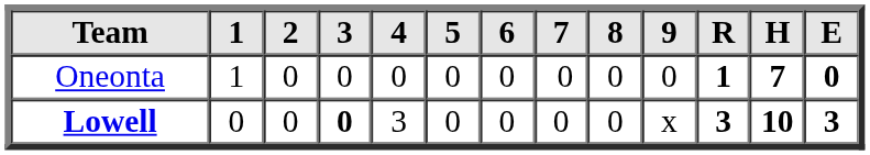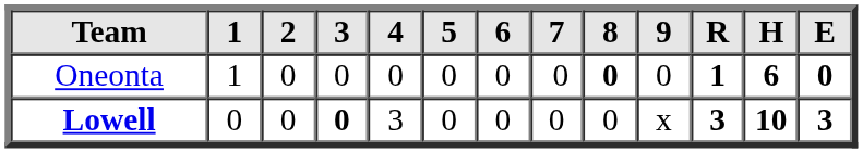 <table border=3 cellspacing=0 width=425 style="margin-left:3em;">
 <tr style="text-align:center; background-color:#e6e6e6;">
 <th align=center width=22%>Team</th>
 <th width=6%>1</th>
 <th width=6%>2</th>
 <th width=6%>3</th>
 <th width=6%>4</th>
 <th width=6%>5</th>
 <th width=6%>6</th>
 <th width=6%>7</th>
 <th width=6%>8</th>
 <th width=6%>9</th>
 <th width=6%>R</th>
 <th width=6%>H</th>
 <th width=6%>E</th>
 </tr>
 <tr style="text-align:center;">
 <td align=center><a href='#'>Oneonta</a></td>
 <td> 1 </td>
 <td> 0 </td>
 <td> 0 </td>
 <td> 0 </td>
 <td> 0 </td>
 <td> 0 </td>
 <td> 0</td>
-<td> 0 </td>
+<td><strong> 0 </strong></td>
 <td> 0 </td>
 <td><strong>1</strong></td>
-<td><strong>7</strong></td>
+<td><strong>6</strong></td>
 <td><strong>0</strong></td>
 </tr>
 <tr style="text-align:center;">
 <td align=center><strong><a href='#'>Lowell</a></strong></td>
 <td> 0 </td>
 <td> 0 </td>
 <td><strong> 0 </strong></td>
 <td> 3 </td>
 <td> 0 </td>
 <td> 0 </td>
 <td> 0 </td>
 <td> 0 </td>
 <td> x </td>
 <td><strong>3</strong></td>
 <td><strong>10</strong></td>
 <td><strong>3</strong></td>
 </tr>
 </table>
